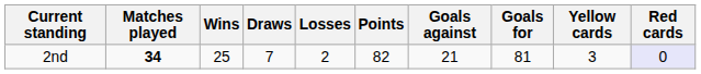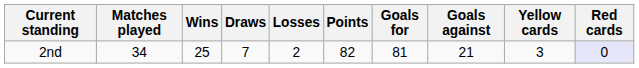 <table class="wikitable" style="width:100%; font-size:85%;">
 <tr>
 <th align=center>Current standing</th>
 <th align=center>Matches played</th>
 <th align=center>Wins</th>
 <th align=center>Draws</th>
 <th align=center>Losses</th>
 <th align=center>Points</th>
+<th align=center>Goals for<br></th>
 <th align=center>Goals against<br></th>
-<th align=center>Goals for<br></th>
 <th align=center>Yellow cards<br></th>
 <th align=center>Red cards<br> </th>
 </tr>
 <tr>
 <td align=center>2nd</td>
-<td align=center><strong>34</strong></td>
+<td align=center>34</td>
 <td align=center>25</td>
 <td align=center>7</td>
 <td align=center>2</td>
 <td align=center>82</td>
+<td align=center>81</td>
 <td align=center>21</td>
-<td align=center>81</td>
 <td align=center>3</td>
 <td align=center style="background: lavender;">0</td>
 </tr>
 </table>
